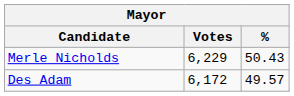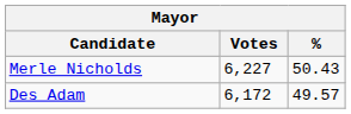 <table class="wikitable">
 <tr>
 <th colspan="3">Mayor</th>
 </tr>
 <tr>
 <th style="width: 170px">Candidate</th>
 <th style="width: 50px">Votes</th>
 <th style="width: 40px">%</th>
 </tr>
 <tr>
 <td><a href='#'>Merle Nicholds</a></td>
-<td>6,229</td>
+<td>6,227</td>
 <td>50.43</td>
 </tr>
 <tr>
 <td><a href='#'>Des Adam</a></td>
 <td>6,172</td>
 <td>49.57</td>
 </tr>
 </table>
